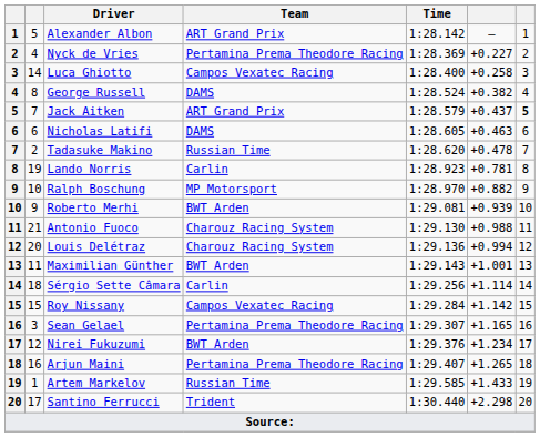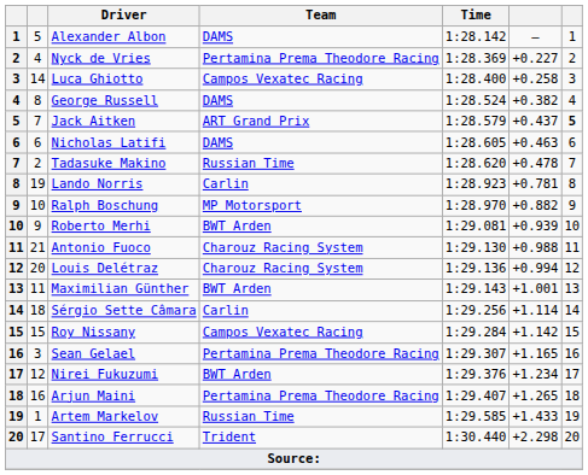 <table class="wikitable" style="font-size:85%">
 <tr>
 <th scope="col"></th>
 <th scope="col"></th>
 <th scope="col">Driver</th>
 <th scope="col">Team</th>
 <th scope="col">Time</th>
 <th scope="col"></th>
 <th scope="col"></th>
 </tr>
 <tr>
 <th scope="row">1</th>
 <td align="center">5</td>
 <td> <a href='#'>Alexander Albon</a></td>
-<td><a href='#'>ART Grand Prix</a></td>
+<td><a href='#'>DAMS</a></td>
 <td>1:28.142</td>
 <td align="center">–</td>
 <td align="center">1</td>
 </tr>
 <tr>
 <th scope="row">2</th>
 <td align="center">4</td>
 <td> <a href='#'>Nyck de Vries</a></td>
 <td><a href='#'>Pertamina Prema Theodore Racing</a></td>
 <td>1:28.369</td>
 <td align="center">+0.227</td>
 <td align="center">2</td>
 </tr>
 <tr>
 <th scope="row">3</th>
 <td align="center">14</td>
 <td> <a href='#'>Luca Ghiotto</a></td>
 <td><a href='#'>Campos Vexatec Racing</a></td>
 <td>1:28.400</td>
 <td align="center">+0.258</td>
 <td align="center">3</td>
 </tr>
 <tr>
 <th scope="row">4</th>
 <td align="center">8</td>
 <td> <a href='#'>George Russell</a></td>
 <td><a href='#'>DAMS</a></td>
 <td>1:28.524</td>
 <td align="center">+0.382</td>
 <td align="center">4</td>
 </tr>
 <tr>
 <th scope="row">5</th>
 <td align="center">7</td>
 <td> <a href='#'>Jack Aitken</a></td>
 <td><a href='#'>ART Grand Prix</a></td>
 <td>1:28.579</td>
 <td align="center">+0.437</td>
 <td align="center"><strong>5</strong></td>
 </tr>
 <tr>
 <th scope="row">6</th>
 <td align="center">6</td>
 <td> <a href='#'>Nicholas Latifi</a></td>
 <td><a href='#'>DAMS</a></td>
 <td>1:28.605</td>
 <td align="center">+0.463</td>
 <td align="center">6</td>
 </tr>
 <tr>
 <th scope="row">7</th>
 <td align="center">2</td>
 <td> <a href='#'>Tadasuke Makino</a></td>
 <td><a href='#'>Russian Time</a></td>
 <td>1:28.620</td>
 <td align="center">+0.478</td>
 <td align="center">7</td>
 </tr>
 <tr>
 <th scope="row">8</th>
 <td align="center">19</td>
 <td> <a href='#'>Lando Norris</a></td>
 <td><a href='#'>Carlin</a></td>
 <td>1:28.923</td>
 <td align="center">+0.781</td>
 <td align="center">8</td>
 </tr>
 <tr>
 <th scope="row">9</th>
 <td align="center">10</td>
 <td> <a href='#'>Ralph Boschung</a></td>
 <td><a href='#'>MP Motorsport</a></td>
 <td>1:28.970</td>
 <td align="center">+0.882</td>
 <td align="center">9</td>
 </tr>
 <tr>
 <th scope="row">10</th>
 <td align="center">9</td>
 <td> <a href='#'>Roberto Merhi</a></td>
 <td><a href='#'>BWT Arden</a></td>
 <td>1:29.081</td>
 <td align="center">+0.939</td>
 <td align="center">10</td>
 </tr>
 <tr>
 <th scope="row">11</th>
 <td align="center">21</td>
 <td> <a href='#'>Antonio Fuoco</a></td>
 <td><a href='#'>Charouz Racing System</a></td>
 <td>1:29.130</td>
 <td align="center">+0.988</td>
 <td align="center">11</td>
 </tr>
 <tr>
 <th scope="row">12</th>
 <td align="center">20</td>
 <td> <a href='#'>Louis Delétraz</a></td>
 <td><a href='#'>Charouz Racing System</a></td>
 <td>1:29.136</td>
 <td align="center">+0.994</td>
 <td align="center">12</td>
 </tr>
 <tr>
 <th scope="row">13</th>
 <td align="center">11</td>
 <td> <a href='#'>Maximilian Günther</a></td>
 <td><a href='#'>BWT Arden</a></td>
 <td>1:29.143</td>
 <td align="center">+1.001</td>
 <td align="center">13</td>
 </tr>
 <tr>
 <th scope="row">14</th>
 <td align="center">18</td>
 <td> <a href='#'>Sérgio Sette Câmara</a></td>
 <td><a href='#'>Carlin</a></td>
 <td>1:29.256</td>
 <td align="center">+1.114</td>
 <td align="center">14</td>
 </tr>
 <tr>
 <th scope="row">15</th>
 <td align="center">15</td>
 <td> <a href='#'>Roy Nissany</a></td>
 <td><a href='#'>Campos Vexatec Racing</a></td>
 <td>1:29.284</td>
 <td align="center">+1.142</td>
 <td align="center">15</td>
 </tr>
 <tr>
 <th scope="row">16</th>
 <td align="center">3</td>
 <td> <a href='#'>Sean Gelael</a></td>
 <td><a href='#'>Pertamina Prema Theodore Racing</a></td>
 <td>1:29.307</td>
 <td align="center">+1.165</td>
 <td align="center">16</td>
 </tr>
 <tr>
 <th scope="row">17</th>
 <td align="center">12</td>
 <td> <a href='#'>Nirei Fukuzumi</a></td>
 <td><a href='#'>BWT Arden</a></td>
 <td>1:29.376</td>
 <td align="center">+1.234</td>
 <td align="center">17</td>
 </tr>
 <tr>
 <th scope="row">18</th>
 <td align="center">16</td>
 <td> <a href='#'>Arjun Maini</a></td>
 <td><a href='#'>Pertamina Prema Theodore Racing</a></td>
 <td>1:29.407</td>
 <td align="center">+1.265</td>
 <td align="center">18</td>
 </tr>
 <tr>
 <th scope="row">19</th>
 <td align="center">1</td>
 <td> <a href='#'>Artem Markelov</a></td>
 <td><a href='#'>Russian Time</a></td>
 <td>1:29.585</td>
 <td align="center">+1.433</td>
 <td align="center">19</td>
 </tr>
 <tr>
 <th scope="row">20</th>
 <td align="center">17</td>
 <td> <a href='#'>Santino Ferrucci</a></td>
 <td><a href='#'>Trident</a></td>
 <td>1:30.440</td>
 <td align="center">+2.298</td>
 <td align="center">20</td>
 </tr>
 <tr>
 <td style="background-color:#EAECF0; text-align:center" colspan="7"><strong>Source:</strong></td>
 </tr>
 <tr>
 </tr>
 </table>
